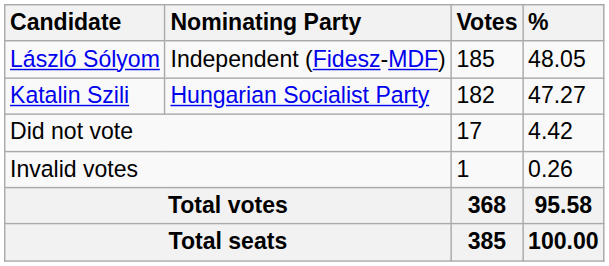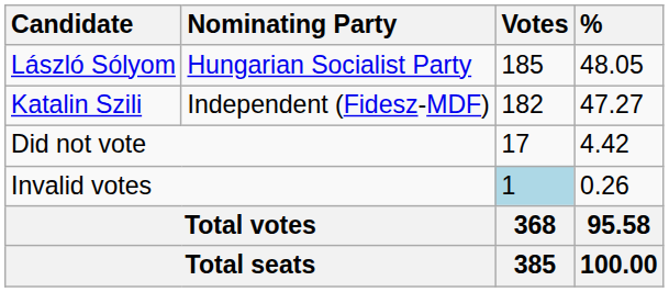 <table class="wikitable">
 <tr>
 <th style="text-align:left">Candidate</th>
 <th style="text-align:left">Nominating Party</th>
 <th style="text-align:left">Votes</th>
 <th style="text-align:left">%</th>
 </tr>
 <tr>
 <td><a href='#'>László Sólyom</a></td>
-<td>Independent (<a href='#'>Fidesz</a>-<a href='#'>MDF</a>)</td>
+<td><a href='#'>Hungarian Socialist Party</a></td>
 <td>185</td>
 <td>48.05</td>
 </tr>
 <tr>
 <td><a href='#'>Katalin Szili</a></td>
-<td><a href='#'>Hungarian Socialist Party</a></td>
+<td>Independent (<a href='#'>Fidesz</a>-<a href='#'>MDF</a>)</td>
 <td>182</td>
 <td>47.27</td>
 </tr>
 <tr>
 <td colspan=2>Did not vote</td>
 <td>17</td>
 <td>4.42</td>
 </tr>
 <tr>
 <td colspan=2>Invalid votes</td>
-<td>1</td>
+<td style="background: lightblue;">1</td>
 <td>0.26</td>
 </tr>
 <tr>
 <th colspan=2>Total votes</th>
 <th>368</th>
 <th>95.58</th>
 </tr>
 <tr>
 <th colspan=2>Total seats</th>
 <th>385</th>
 <th>100.00</th>
 </tr>
 </table>
